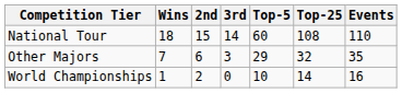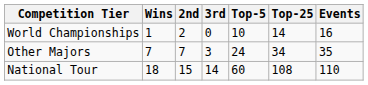 <table class="wikitable">
 <tr>
 <th>Competition Tier</th>
 <th>Wins</th>
 <th>2nd</th>
 <th>3rd</th>
 <th>Top-5</th>
 <th>Top-25</th>
 <th>Events</th>
 </tr>
 <tr>
+<td>World Championships</td>
+<td>1</td>
+<td>2</td>
+<td>0</td>
+<td>10</td>
+<td>14</td>
+<td>16</td>
+</tr>
+<tr>
+<td>Other Majors</td>
+<td>7</td>
+<td>7</td>
+<td>3</td>
+<td>24</td>
+<td>34</td>
+<td>35</td>
+</tr>
+<tr>
 <td>National Tour</td>
 <td>18</td>
 <td>15</td>
 <td>14</td>
 <td>60</td>
 <td>108</td>
 <td>110</td>
 </tr>
-<tr>
-<td>Other Majors</td>
-<td>7</td>
-<td>6</td>
-<td>3</td>
-<td>29</td>
-<td>32</td>
-<td>35</td>
-</tr>
-<tr>
-<td>World Championships</td>
-<td>1</td>
-<td>2</td>
-<td>0</td>
-<td>10</td>
-<td>14</td>
-<td>16</td>
-</tr>
 </table>
